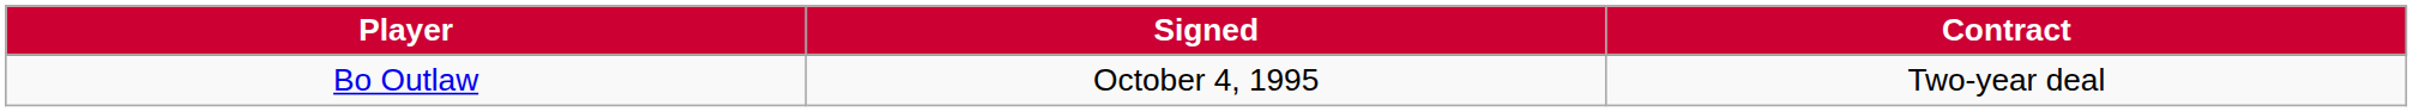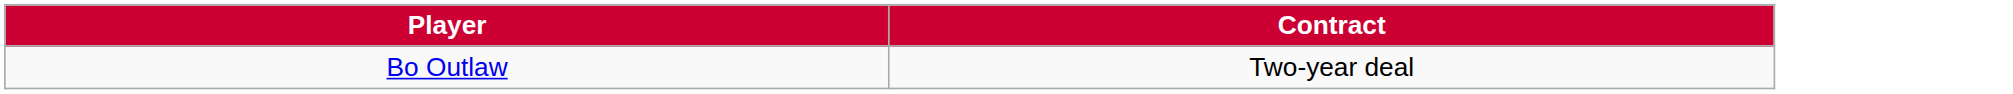 <table class="wikitable sortable sortable">
 <tr>
 <th style="background:#CC0033; color:white" width="10%">Player</th>
-<th style="background:#CC0033; color:white" width="10%">Signed</th>
 <th style="background:#CC0033; color:white" width="10%">Contract</th>
 </tr>
 <tr style="text-align: center">
 <td><a href='#'>Bo Outlaw</a></td>
-<td>October 4, 1995</td>
 <td>Two-year deal</td>
 </tr>
 </table>
